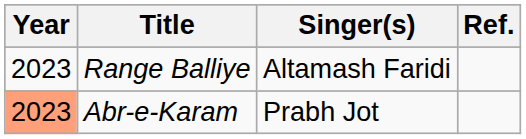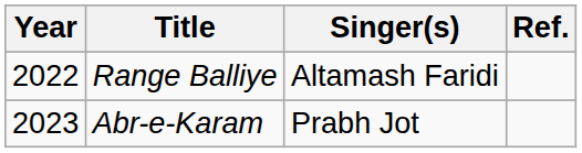 <table class="wikitable sortable">
 <tr>
 <th scope="col">Year</th>
 <th scope="col">Title</th>
 <th scope="col">Singer(s)</th>
 <th scope="col" class="unsortable">Ref.</th>
 </tr>
 <tr>
-<td>2023</td>
+<td>2022</td>
 <td><em>Range Balliye</em></td>
 <td>Altamash Faridi</td>
 <td></td>
 </tr>
 <tr>
-<td style="background: lightsalmon;">2023</td>
+<td>2023</td>
 <td><em>Abr-e-Karam</em></td>
 <td>Prabh Jot</td>
 <td></td>
 </tr>
 </table>
